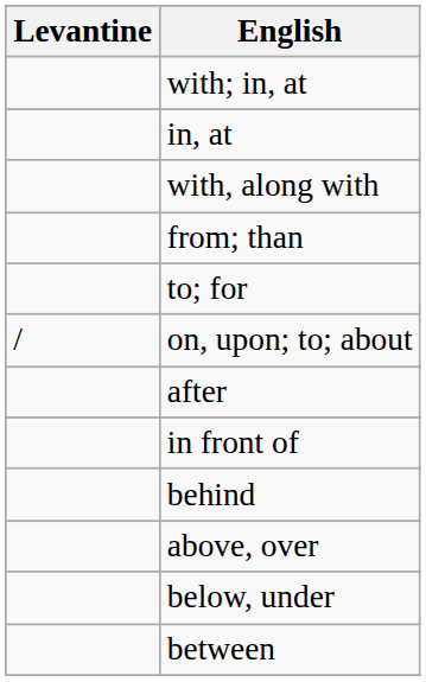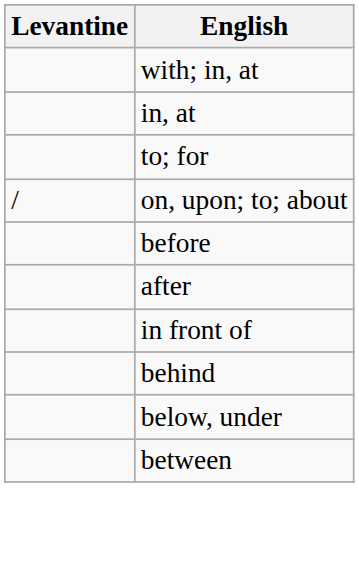 <table class="wikitable">
 <tr>
 <th>Levantine</th>
 <th>English</th>
 </tr>
 <tr>
 <td> </td>
 <td>with; in, at</td>
 </tr>
 <tr>
 <td> </td>
 <td>in, at</td>
 </tr>
 <tr>
 <td> </td>
-<td>with, along with</td>
-</tr>
-<tr>
-<td> </td>
-<td>from; than</td>
-</tr>
-<tr>
-<td> </td>
 <td>to; for</td>
 </tr>
 <tr>
 <td>  /  </td>
 <td>on, upon; to; about</td>
+</tr>
+<tr>
+<td> </td>
+<td>before</td>
 </tr>
 <tr>
 <td> </td>
 <td>after</td>
 </tr>
 <tr>
 <td> </td>
 <td>in front of</td>
 </tr>
 <tr>
 <td> </td>
 <td>behind</td>
 </tr>
 <tr>
 <td> </td>
-<td>above, over</td>
-</tr>
-<tr>
-<td> </td>
 <td>below, under</td>
 </tr>
 <tr>
 <td> </td>
 <td>between</td>
 </tr>
 </table>
